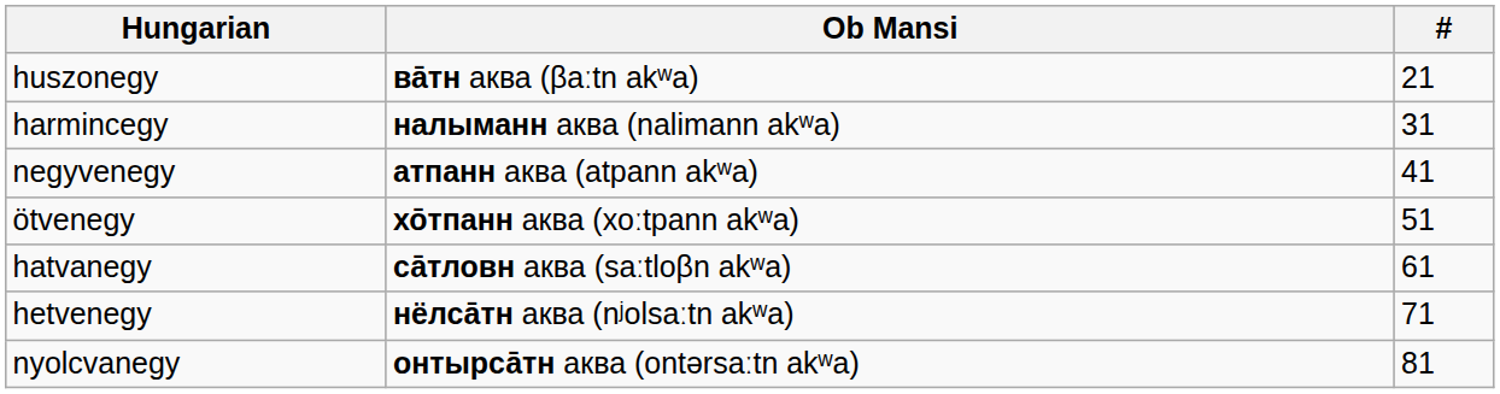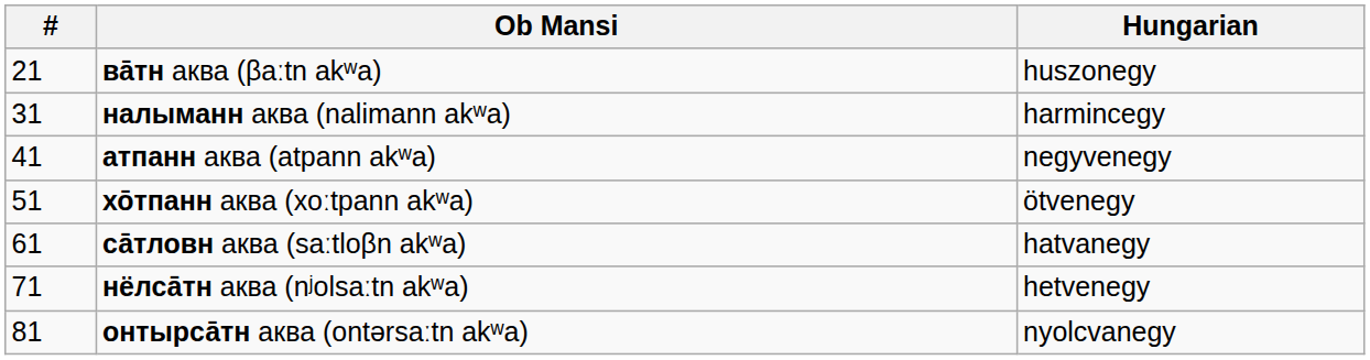 <table class="wikitable" border="0" width="50%">
 <tr>
+<th>#</th>
+<th>Ob Mansi</th>
 <th>Hungarian</th>
-<th>Ob Mansi</th>
-<th>#</th>
 </tr>
 <tr>
+<td>21</td>
+<td><strong>ва̄тн</strong> аква (βaːtn akʷa)</td>
 <td>huszonegy</td>
-<td><strong>ва̄тн</strong> аква (βaːtn akʷa)</td>
-<td>21</td>
 </tr>
 <tr>
+<td>31</td>
+<td><strong>налыманн</strong> аква (nalimann akʷa)</td>
 <td>harmincegy</td>
-<td><strong>налыманн</strong> аква (nalimann akʷa)</td>
-<td>31</td>
 </tr>
 <tr>
+<td>41</td>
+<td><strong>атпанн</strong> аква (atpann akʷa)</td>
 <td>negyvenegy</td>
-<td><strong>атпанн</strong> аква (atpann akʷa)</td>
-<td>41</td>
 </tr>
 <tr>
+<td>51</td>
+<td><strong>хо̄тпанн</strong> аква (xoːtpann akʷa)</td>
 <td>ötvenegy</td>
-<td><strong>хо̄тпанн</strong> аква (xoːtpann akʷa)</td>
-<td>51</td>
 </tr>
 <tr>
+<td>61</td>
+<td><strong>са̄тловн</strong> аква (saːtloβn akʷa)</td>
 <td>hatvanegy</td>
-<td><strong>са̄тловн</strong> аква (saːtloβn akʷa)</td>
-<td>61</td>
 </tr>
 <tr>
+<td>71</td>
+<td><strong>нёлса̄тн</strong> аква (nʲolsaːtn akʷa)</td>
 <td>hetvenegy</td>
-<td><strong>нёлса̄тн</strong> аква (nʲolsaːtn akʷa)</td>
-<td>71</td>
 </tr>
 <tr>
+<td>81</td>
+<td><strong>онтырса̄тн</strong> аква (ontərsaːtn akʷa)</td>
 <td>nyolcvanegy</td>
-<td><strong>онтырса̄тн</strong> аква (ontərsaːtn akʷa)</td>
-<td>81</td>
 </tr>
 </table>
